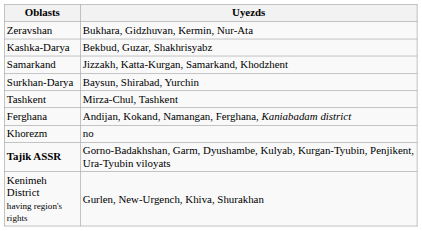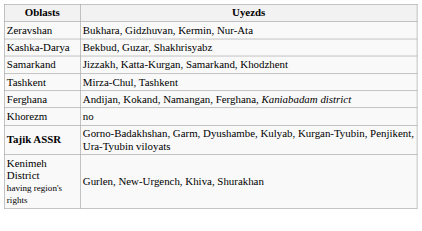 <table class="wikitable">
 <tr>
 <th>Oblasts</th>
 <th>Uyezds</th>
 </tr>
 <tr>
 <td>Zeravshan</td>
 <td>Bukhara, Gidzhuvan, Kermin, Nur-Ata</td>
 </tr>
 <tr>
 <td>Kashka-Darya</td>
 <td>Bekbud, Guzar, Shakhrisyabz</td>
 </tr>
 <tr>
 <td>Samarkand</td>
 <td>Jizzakh, Katta-Kurgan, Samarkand, Khodzhent</td>
-</tr>
-<tr>
-<td>Surkhan-Darya</td>
-<td>Baysun, Shirabad, Yurchin</td>
 </tr>
 <tr>
 <td>Tashkent</td>
 <td>Mirza-Chul, Tashkent</td>
 </tr>
 <tr>
 <td>Ferghana</td>
 <td>Andijan, Kokand, Namangan, Ferghana, <em>Kaniabadam district</em></td>
 </tr>
 <tr>
 <td>Khorezm</td>
 <td>no</td>
 </tr>
 <tr>
 <td><strong> Tajik ASSR </strong></td>
 <td>Gorno-Badakhshan, Garm, Dyushambe, Kulyab, Kurgan-Tyubin, Penjikent, Ura-Tyubin viloyats</td>
 </tr>
 <tr>
 <td>Kenimeh District <br><small>having region's rights</small></td>
 <td>Gurlen, New-Urgench, Khiva, Shurakhan</td>
 </tr>
 </table>
